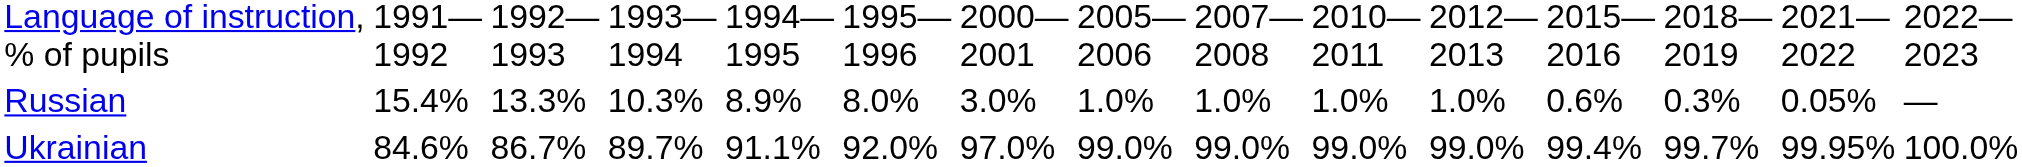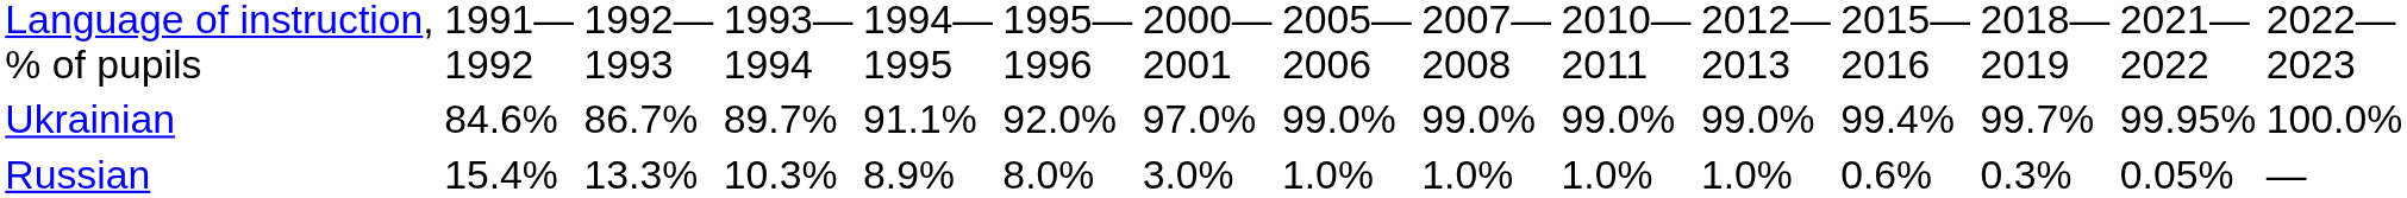 <table class="standard">
 <tr>
 <td><a href='#'>Language of instruction</a>, <br>% of pupils</td>
 <td>1991—<br>1992</td>
 <td>1992—<br>1993</td>
 <td>1993—<br>1994</td>
 <td>1994—<br>1995</td>
 <td>1995—<br>1996</td>
 <td>2000—<br>2001</td>
 <td>2005—<br>2006</td>
 <td>2007—<br>2008</td>
 <td>2010—<br>2011</td>
 <td>2012—<br>2013</td>
 <td>2015—<br>2016</td>
 <td>2018—<br>2019</td>
 <td>2021—<br>2022</td>
 <td>2022—<br>2023</td>
 </tr>
 <tr>
+<td><a href='#'>Ukrainian</a></td>
+<td>84.6%</td>
+<td>86.7%</td>
+<td>89.7%</td>
+<td>91.1%</td>
+<td>92.0%</td>
+<td>97.0%</td>
+<td>99.0%</td>
+<td>99.0%</td>
+<td>99.0%</td>
+<td>99.0%</td>
+<td>99.4%</td>
+<td>99.7%</td>
+<td>99.95%</td>
+<td>100.0%</td>
+</tr>
+<tr>
 <td><a href='#'>Russian</a></td>
 <td>15.4%</td>
 <td>13.3%</td>
 <td>10.3%</td>
 <td>8.9%</td>
 <td>8.0%</td>
 <td>3.0%</td>
 <td>1.0%</td>
 <td>1.0%</td>
 <td>1.0%</td>
 <td>1.0%</td>
 <td>0.6%</td>
 <td>0.3%</td>
 <td>0.05%</td>
 <td>—</td>
 </tr>
 <tr>
-<td><a href='#'>Ukrainian</a></td>
-<td>84.6%</td>
-<td>86.7%</td>
-<td>89.7%</td>
-<td>91.1%</td>
-<td>92.0%</td>
-<td>97.0%</td>
-<td>99.0%</td>
-<td>99.0%</td>
-<td>99.0%</td>
-<td>99.0%</td>
-<td>99.4%</td>
-<td>99.7%</td>
-<td>99.95%</td>
-<td>100.0%</td>
-</tr>
-<tr>
 </tr>
 </table>
